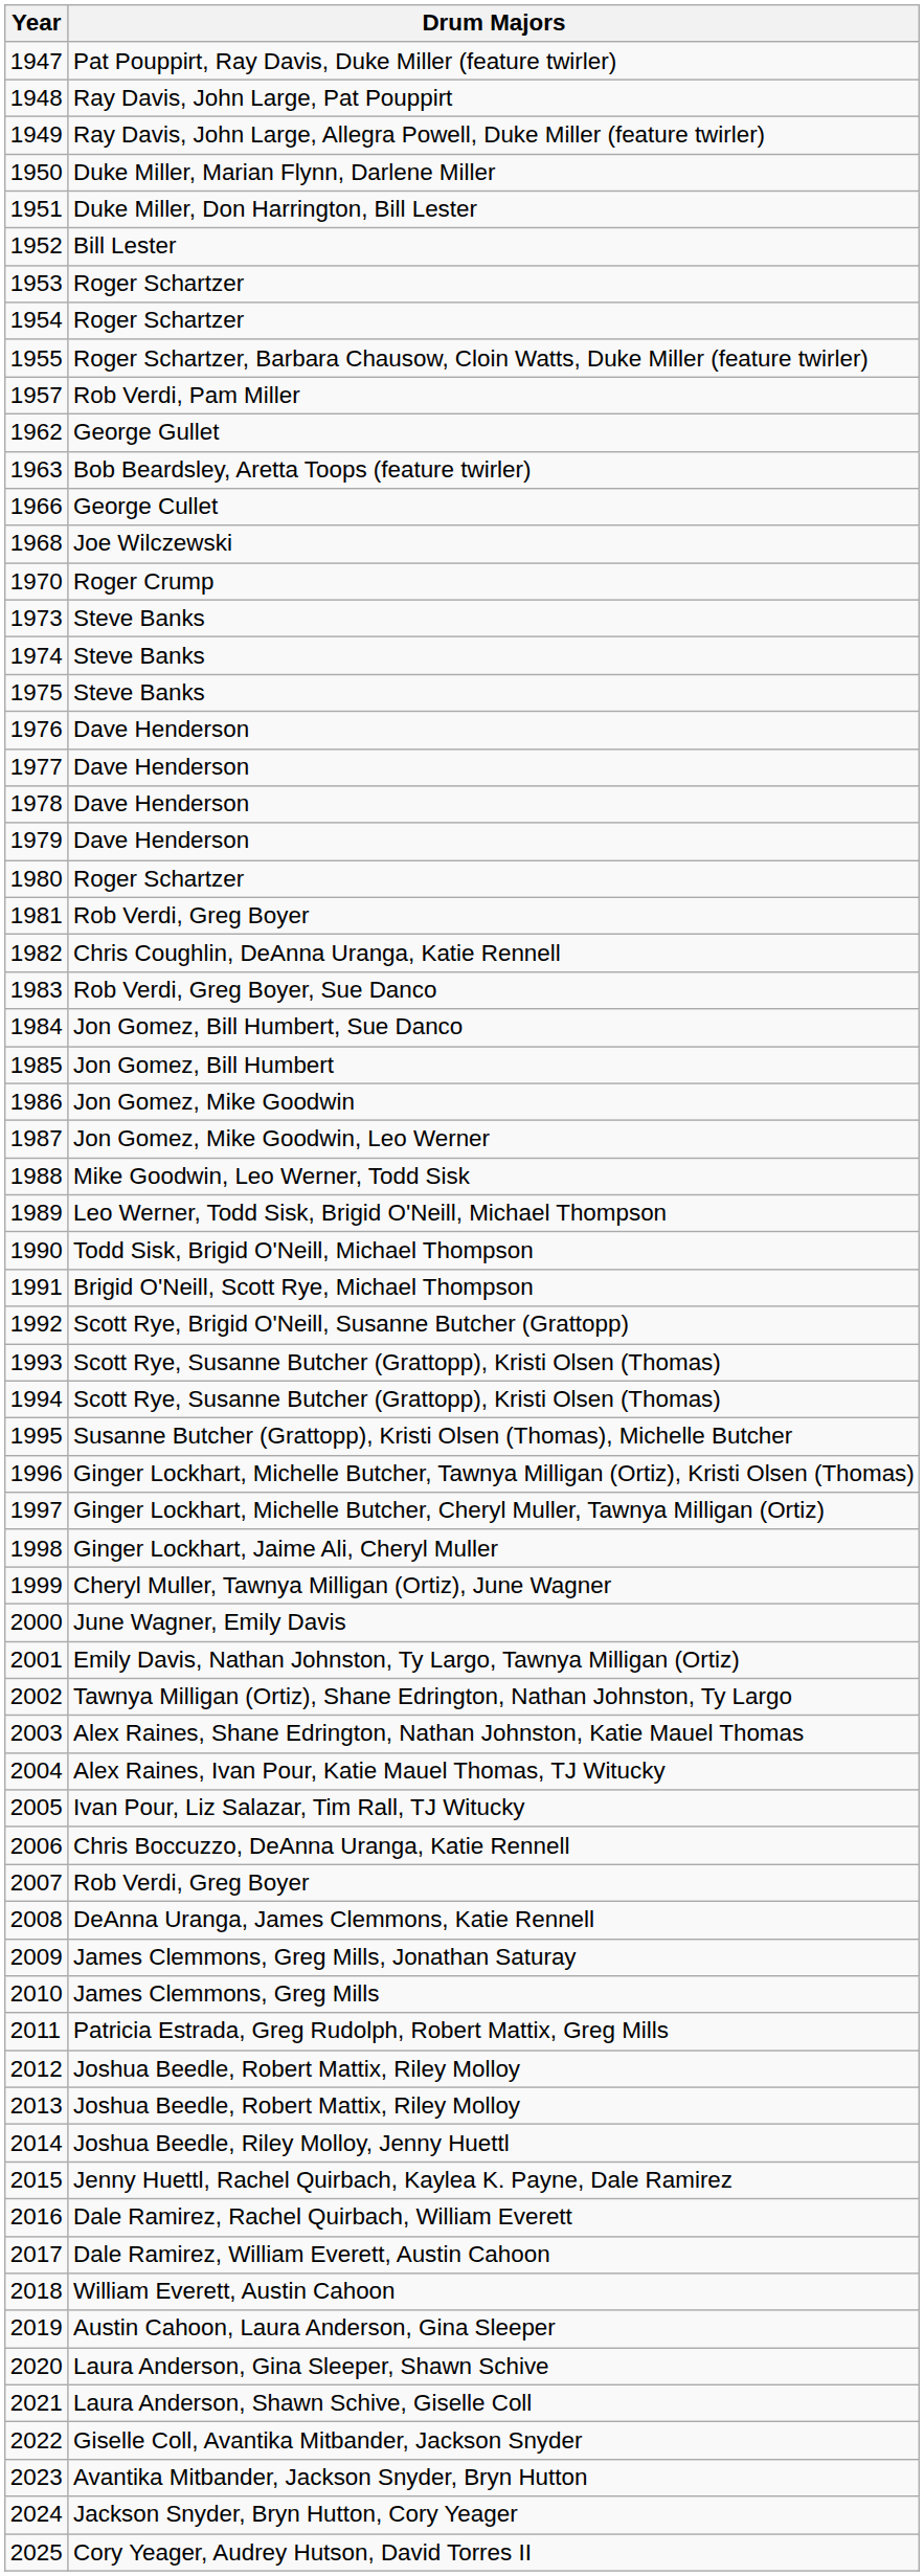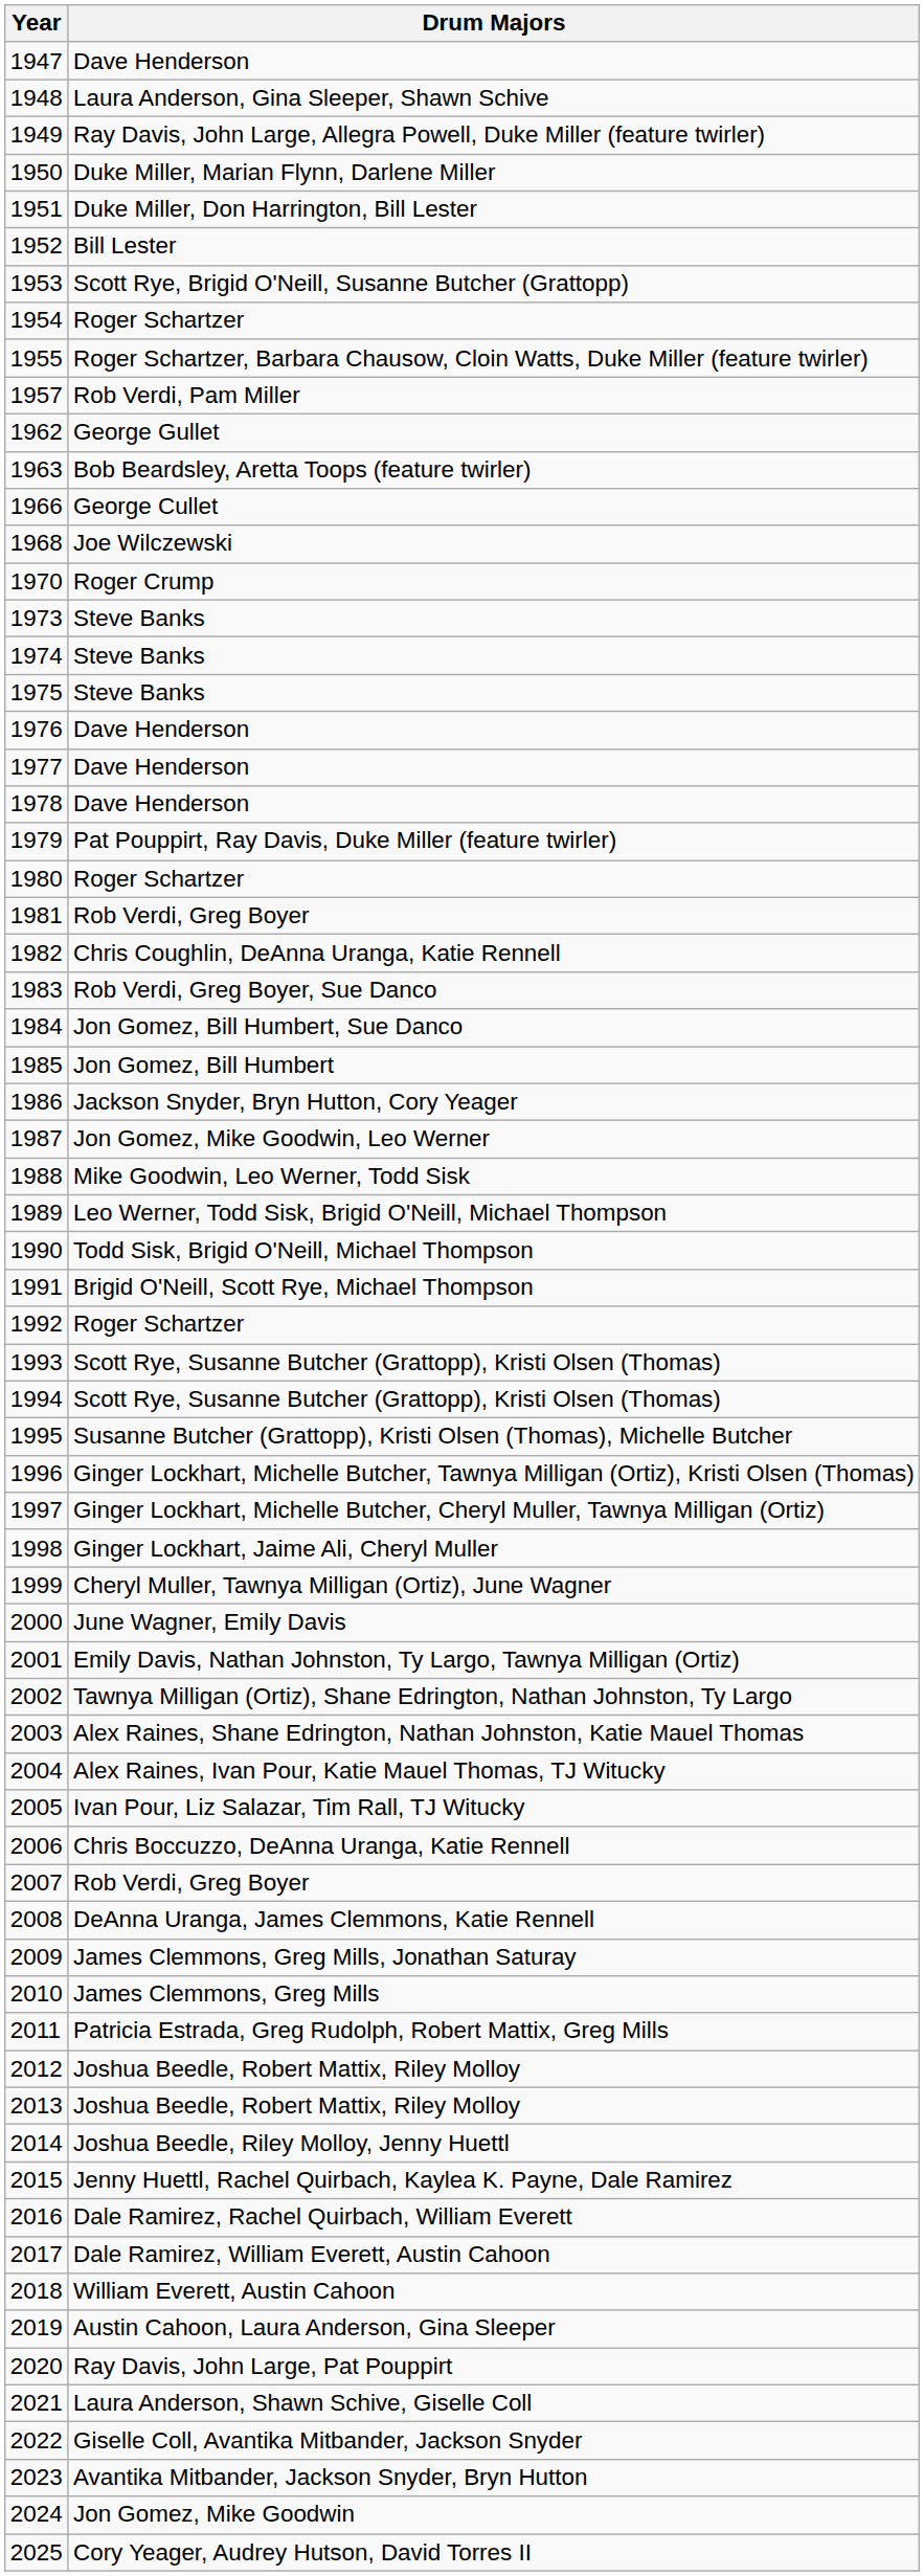 <table class="wikitable">
 <tr>
 <th>Year</th>
 <th>Drum Majors</th>
 </tr>
 <tr>
 <td>1947</td>
-<td>Pat Pouppirt, Ray Davis, Duke Miller (feature twirler)</td>
+<td>Dave Henderson</td>
 </tr>
 <tr>
 <td>1948</td>
-<td>Ray Davis, John Large, Pat Pouppirt</td>
+<td>Laura Anderson, Gina Sleeper, Shawn Schive</td>
 </tr>
 <tr>
 <td>1949</td>
 <td>Ray Davis, John Large, Allegra Powell, Duke Miller (feature twirler)</td>
 </tr>
 <tr>
 <td>1950</td>
 <td>Duke Miller, Marian Flynn, Darlene Miller</td>
 </tr>
 <tr>
 <td>1951</td>
 <td>Duke Miller, Don Harrington, Bill Lester</td>
 </tr>
 <tr>
 <td>1952</td>
 <td>Bill Lester</td>
 </tr>
 <tr>
 <td>1953</td>
-<td>Roger Schartzer</td>
+<td>Scott Rye, Brigid O'Neill, Susanne Butcher (Grattopp)</td>
 </tr>
 <tr>
 <td>1954</td>
 <td>Roger Schartzer</td>
 </tr>
 <tr>
 <td>1955</td>
 <td>Roger Schartzer, Barbara Chausow, Cloin Watts, Duke Miller (feature twirler)</td>
 </tr>
 <tr>
 <td>1957</td>
 <td>Rob Verdi, Pam Miller</td>
 </tr>
 <tr>
 <td>1962</td>
 <td>George Gullet</td>
 </tr>
 <tr>
 <td>1963</td>
 <td>Bob Beardsley, Aretta Toops (feature twirler)</td>
 </tr>
 <tr>
 <td>1966</td>
 <td>George Cullet</td>
 </tr>
 <tr>
 <td>1968</td>
 <td>Joe Wilczewski</td>
 </tr>
 <tr>
 <td>1970</td>
 <td>Roger Crump</td>
 </tr>
 <tr>
 <td>1973</td>
 <td>Steve Banks</td>
 </tr>
 <tr>
 <td>1974</td>
 <td>Steve Banks</td>
 </tr>
 <tr>
 <td>1975</td>
 <td>Steve Banks</td>
 </tr>
 <tr>
 <td>1976</td>
 <td>Dave Henderson</td>
 </tr>
 <tr>
 <td>1977</td>
 <td>Dave Henderson</td>
 </tr>
 <tr>
 <td>1978</td>
 <td>Dave Henderson</td>
 </tr>
 <tr>
 <td>1979</td>
-<td>Dave Henderson</td>
+<td>Pat Pouppirt, Ray Davis, Duke Miller (feature twirler)</td>
 </tr>
 <tr>
 <td>1980</td>
 <td>Roger Schartzer</td>
 </tr>
 <tr>
 <td>1981</td>
 <td>Rob Verdi, Greg Boyer</td>
 </tr>
 <tr>
 <td>1982</td>
 <td>Chris Coughlin, DeAnna Uranga, Katie Rennell</td>
 </tr>
 <tr>
 <td>1983</td>
 <td>Rob Verdi, Greg Boyer, Sue Danco</td>
 </tr>
 <tr>
 <td>1984</td>
 <td>Jon Gomez, Bill Humbert, Sue Danco</td>
 </tr>
 <tr>
 <td>1985</td>
 <td>Jon Gomez, Bill Humbert</td>
 </tr>
 <tr>
 <td>1986</td>
-<td>Jon Gomez, Mike Goodwin</td>
+<td>Jackson Snyder, Bryn Hutton, Cory Yeager</td>
 </tr>
 <tr>
 <td>1987</td>
 <td>Jon Gomez, Mike Goodwin, Leo Werner</td>
 </tr>
 <tr>
 <td>1988</td>
 <td>Mike Goodwin, Leo Werner, Todd Sisk</td>
 </tr>
 <tr>
 <td>1989</td>
 <td>Leo Werner, Todd Sisk, Brigid O'Neill, Michael Thompson</td>
 </tr>
 <tr>
 <td>1990</td>
 <td>Todd Sisk, Brigid O'Neill, Michael Thompson</td>
 </tr>
 <tr>
 <td>1991</td>
 <td>Brigid O'Neill, Scott Rye, Michael Thompson</td>
 </tr>
 <tr>
 <td>1992</td>
-<td>Scott Rye, Brigid O'Neill, Susanne Butcher (Grattopp)</td>
+<td>Roger Schartzer</td>
 </tr>
 <tr>
 <td>1993</td>
 <td>Scott Rye, Susanne Butcher (Grattopp), Kristi Olsen (Thomas)</td>
 </tr>
 <tr>
 <td>1994</td>
 <td>Scott Rye, Susanne Butcher (Grattopp), Kristi Olsen (Thomas)</td>
 </tr>
 <tr>
 <td>1995</td>
 <td>Susanne Butcher (Grattopp), Kristi Olsen (Thomas), Michelle Butcher</td>
 </tr>
 <tr>
 <td>1996</td>
 <td>Ginger Lockhart, Michelle Butcher, Tawnya Milligan (Ortiz), Kristi Olsen (Thomas)</td>
 </tr>
 <tr>
 <td>1997</td>
 <td>Ginger Lockhart, Michelle Butcher, Cheryl Muller, Tawnya Milligan (Ortiz)</td>
 </tr>
 <tr>
 <td>1998</td>
 <td>Ginger Lockhart, Jaime Ali, Cheryl Muller</td>
 </tr>
 <tr>
 <td>1999</td>
 <td>Cheryl Muller, Tawnya Milligan (Ortiz), June Wagner</td>
 </tr>
 <tr>
 <td>2000</td>
 <td>June Wagner, Emily Davis</td>
 </tr>
 <tr>
 <td>2001</td>
 <td>Emily Davis, Nathan Johnston, Ty Largo, Tawnya Milligan (Ortiz)</td>
 </tr>
 <tr>
 <td>2002</td>
 <td>Tawnya Milligan (Ortiz), Shane Edrington, Nathan Johnston, Ty Largo</td>
 </tr>
 <tr>
 <td>2003</td>
 <td>Alex Raines, Shane Edrington, Nathan Johnston, Katie Mauel Thomas</td>
 </tr>
 <tr>
 <td>2004</td>
 <td>Alex Raines, Ivan Pour, Katie Mauel Thomas, TJ Witucky</td>
 </tr>
 <tr>
 <td>2005</td>
 <td>Ivan Pour, Liz Salazar, Tim Rall, TJ Witucky</td>
 </tr>
 <tr>
 <td>2006</td>
 <td>Chris Boccuzzo, DeAnna Uranga, Katie Rennell</td>
 </tr>
 <tr>
 <td>2007</td>
 <td>Rob Verdi, Greg Boyer</td>
 </tr>
 <tr>
 <td>2008</td>
 <td>DeAnna Uranga, James Clemmons, Katie Rennell</td>
 </tr>
 <tr>
 <td>2009</td>
 <td>James Clemmons, Greg Mills, Jonathan Saturay</td>
 </tr>
 <tr>
 <td>2010</td>
 <td>James Clemmons, Greg Mills</td>
 </tr>
 <tr>
 <td>2011</td>
 <td>Patricia Estrada, Greg Rudolph, Robert Mattix, Greg Mills</td>
 </tr>
 <tr>
 <td>2012</td>
 <td>Joshua Beedle, Robert Mattix, Riley Molloy</td>
 </tr>
 <tr>
 <td>2013</td>
 <td>Joshua Beedle, Robert Mattix, Riley Molloy</td>
 </tr>
 <tr>
 <td>2014</td>
 <td>Joshua Beedle, Riley Molloy, Jenny Huettl</td>
 </tr>
 <tr>
 <td>2015</td>
 <td>Jenny Huettl, Rachel Quirbach, Kaylea K. Payne, Dale Ramirez</td>
 </tr>
 <tr>
 <td>2016</td>
 <td>Dale Ramirez, Rachel Quirbach, William Everett</td>
 </tr>
 <tr>
 <td>2017</td>
 <td>Dale Ramirez, William Everett, Austin Cahoon</td>
 </tr>
 <tr>
 <td>2018</td>
 <td>William Everett, Austin Cahoon</td>
 </tr>
 <tr>
 <td>2019</td>
 <td>Austin Cahoon, Laura Anderson, Gina Sleeper</td>
 </tr>
 <tr>
 <td>2020</td>
-<td>Laura Anderson, Gina Sleeper, Shawn Schive</td>
+<td>Ray Davis, John Large, Pat Pouppirt</td>
 </tr>
 <tr>
 <td>2021</td>
 <td>Laura Anderson, Shawn Schive, Giselle Coll</td>
 </tr>
 <tr>
 <td>2022</td>
 <td>Giselle Coll, Avantika	Mitbander, Jackson Snyder</td>
 </tr>
 <tr>
 <td>2023</td>
 <td>Avantika Mitbander, Jackson Snyder, Bryn Hutton</td>
 </tr>
 <tr>
 <td>2024</td>
-<td>Jackson Snyder, Bryn Hutton, Cory Yeager</td>
+<td>Jon Gomez, Mike Goodwin</td>
 </tr>
 <tr>
 <td>2025</td>
 <td>Cory Yeager, Audrey Hutson, David Torres II</td>
 </tr>
 </table>
